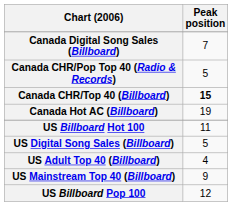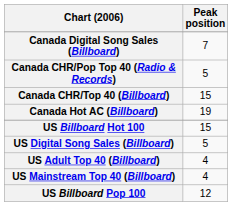 <table class="wikitable sortable plainrowheaders" style="text-align:center">
 <tr>
 <th style="width:17em;">Chart (2006)</th>
 <th>Peak<br>position</th>
 </tr>
 <tr>
 </tr>
 <tr>
 <th scope="row">Canada Digital Song Sales (<em><a href='#'>Billboard</a></em>)</th>
 <td>7</td>
 </tr>
 <tr>
 <th scope="row">Canada CHR/Pop Top 40 (<em><a href='#'>Radio & Records</a></em>)</th>
 <td align="center">5</td>
 </tr>
 <tr>
 <th scope="row">Canada CHR/Top 40 (<em><a href='#'>Billboard</a></em>)</th>
-<td><strong>15</strong></td>
+<td>15</td>
 </tr>
 <tr>
 <th scope="row">Canada Hot AC (<em><a href='#'>Billboard</a></em>)</th>
 <td>19</td>
 </tr>
 <tr>
 </tr>
 <tr>
 </tr>
 <tr>
 <th scope="row">US <a href='#'><em>Billboard</em></a> <a href='#'>Hot 100</a></th>
-<td>11</td>
+<td>15</td>
 </tr>
 <tr>
 <th scope="row">US <a href='#'>Digital Song Sales</a> (<a href='#'><em>Billboard</em></a>) </th>
 <td>5</td>
 </tr>
 <tr>
 <th scope="row">US <a href='#'>Adult Top 40</a> (<a href='#'><em>Billboard</em></a>)</th>
 <td>4</td>
 </tr>
 <tr>
 <th scope="row">US <a href='#'>Mainstream Top 40</a> (<a href='#'><em>Billboard</em></a>)</th>
-<td>9</td>
+<td>4</td>
 </tr>
 <tr>
 <th scope="row">US <em>Billboard</em> <a href='#'>Pop 100</a></th>
 <td>12</td>
 </tr>
 </table>
